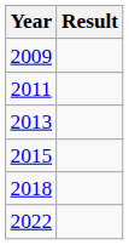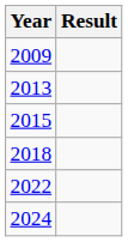 <table class="wikitable" style="text-align:center">
 <tr>
 <th>Year</th>
 <th>Result</th>
 </tr>
 <tr>
 <td><a href='#'>2009</a></td>
-<td></td>
-</tr>
-<tr>
-<td><a href='#'>2011</a></td>
 <td></td>
 </tr>
 <tr>
 <td><a href='#'>2013</a></td>
 <td></td>
 </tr>
 <tr>
 <td><a href='#'>2015</a></td>
 <td></td>
 </tr>
 <tr>
 <td><a href='#'>2018</a></td>
 <td></td>
 </tr>
 <tr>
 <td><a href='#'>2022</a></td>
 <td></td>
 </tr>
+<tr>
+<td><a href='#'>2024</a></td>
+<td></td>
+</tr>
 </table>
